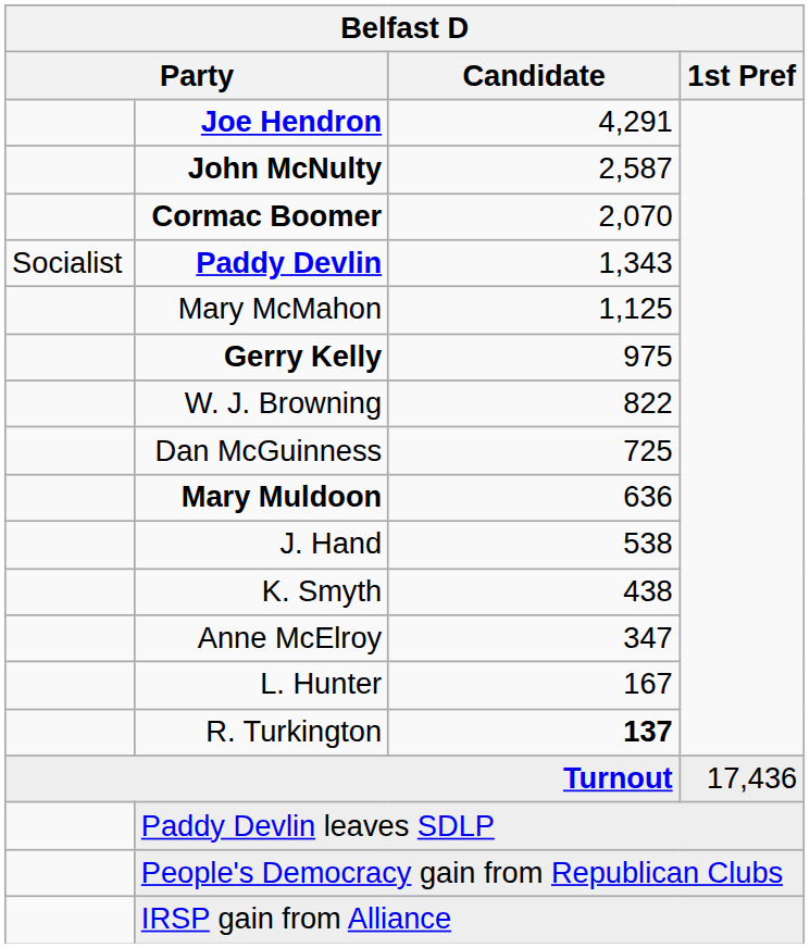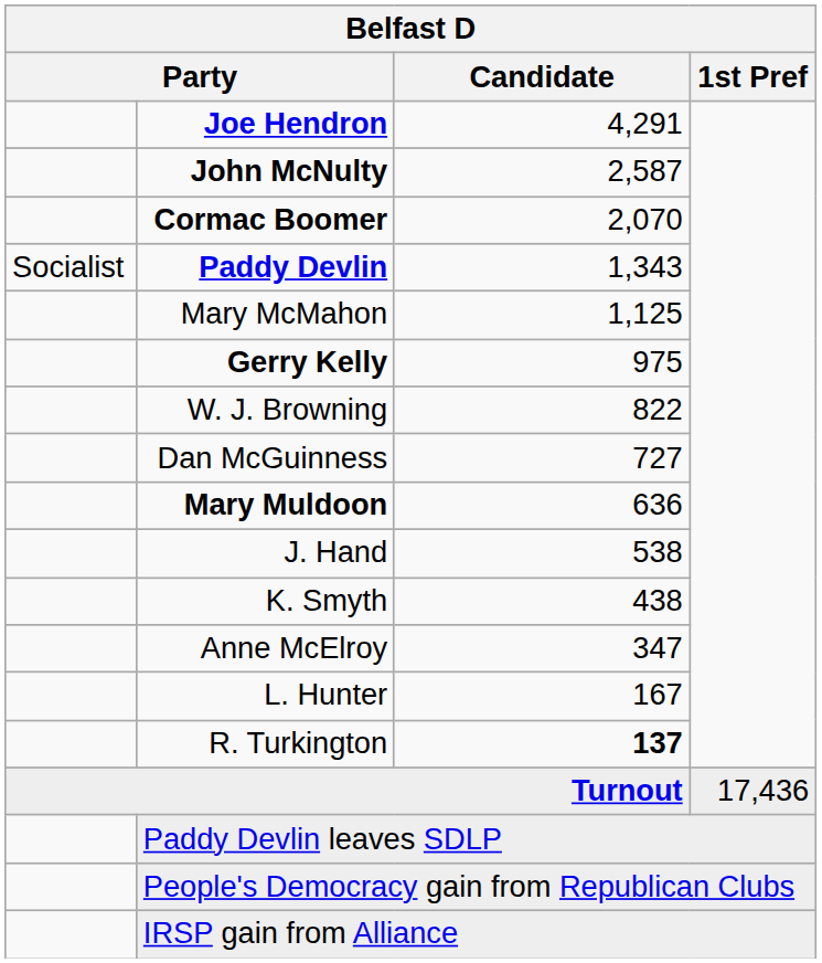 <table class="wikitable">
 <tr>
 <th colspan="4" align="center">Belfast D</th>
 </tr>
 <tr>
 <th colspan="2" align="center" width=200>Party</th>
 <th width=150>Candidate</th>
 <th width=60>1st Pref</th>
 </tr>
 <tr>
 <td></td>
 <td align="right"><strong><a href='#'>Joe Hendron</a></strong></td>
 <td align="right">4,291</td>
 </tr>
 <tr>
 <td></td>
 <td align="right"><strong>John McNulty</strong></td>
 <td align="right">2,587</td>
 </tr>
 <tr>
 <td></td>
 <td align="right"><strong>Cormac Boomer</strong></td>
 <td align="right">2,070</td>
 </tr>
 <tr>
 <td> Socialist</td>
 <td align="right"><strong><a href='#'>Paddy Devlin</a></strong></td>
 <td align="right">1,343</td>
 </tr>
 <tr>
 <td></td>
 <td align="right">Mary McMahon</td>
 <td align="right">1,125</td>
 </tr>
 <tr>
 <td></td>
 <td align="right"><strong>Gerry Kelly</strong></td>
 <td align="right">975</td>
 </tr>
 <tr>
 <td></td>
 <td align="right">W. J. Browning</td>
 <td align="right">822</td>
 </tr>
 <tr>
 <td></td>
 <td align="right">Dan McGuinness</td>
-<td align="right">725</td>
+<td align="right">727</td>
 </tr>
 <tr>
 <td></td>
 <td align="right"><strong>Mary Muldoon</strong></td>
 <td align="right">636</td>
 </tr>
 <tr>
 <td></td>
 <td align="right">J. Hand</td>
 <td align="right">538</td>
 </tr>
 <tr>
 <td></td>
 <td align="right">K. Smyth</td>
 <td align="right">438</td>
 </tr>
 <tr>
 <td></td>
 <td align="right">Anne McElroy</td>
 <td align="right">347</td>
 </tr>
 <tr>
 <td></td>
 <td align="right">L. Hunter</td>
 <td align="right">167</td>
 </tr>
 <tr>
 <td></td>
 <td align="right">R. Turkington</td>
 <td align="right"><strong>137</strong></td>
 </tr>
 <tr bgcolor="EEEEEE">
 <td colspan=3 align="right"><strong><a href='#'>Turnout</a></strong></td>
 <td align="right">17,436</td>
 </tr>
 <tr>
 <td bgcolor=></td>
 <td colspan=3 bgcolor="EEEEEE"><a href='#'>Paddy Devlin</a> leaves <a href='#'>SDLP</a></td>
 </tr>
 <tr>
 <td bgcolor=></td>
 <td colspan=3 bgcolor="EEEEEE"><a href='#'>People's Democracy</a> gain from <a href='#'>Republican Clubs</a></td>
 </tr>
 <tr>
 <td bgcolor=></td>
 <td colspan=3 bgcolor="EEEEEE"><a href='#'>IRSP</a> gain from <a href='#'>Alliance</a></td>
 </tr>
 </table>
